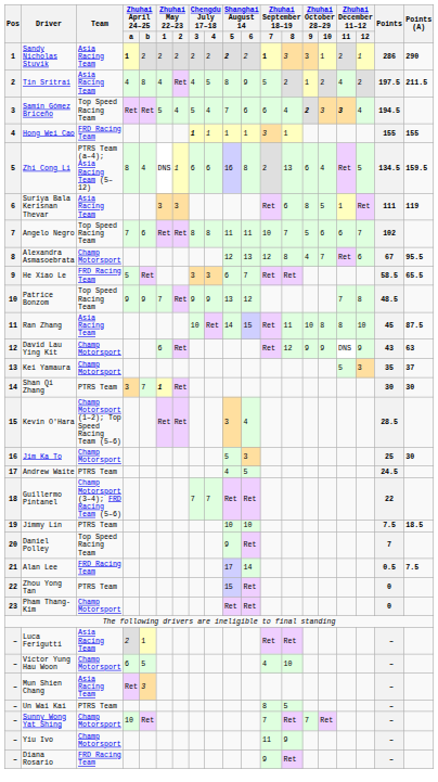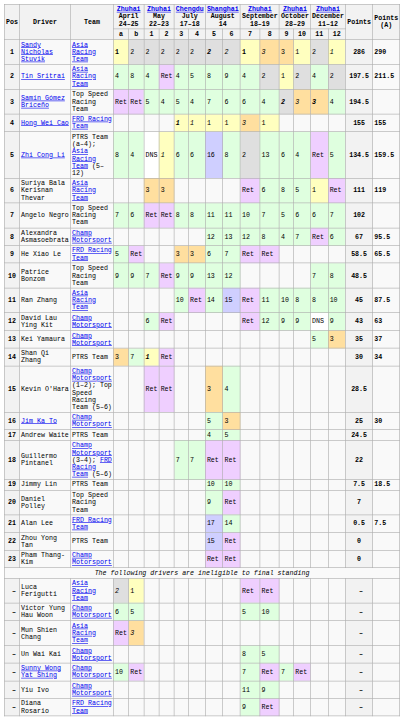 <table class="wikitable" style="font-size:85%">
 <tr>
 <th rowspan=2>Pos</th>
 <th rowspan=2>Driver</th>
 <th rowspan=2>Team</th>
 <th colspan=2><a href='#'>Zhuhai</a><br>April 24–25</th>
 <th colspan=2><a href='#'>Zhuhai</a><br>May 22–23</th>
 <th colspan=2><a href='#'>Chengdu</a><br>July 17–18</th>
 <th colspan=2><a href='#'>Shanghai</a><br>August 14</th>
 <th colspan=2><a href='#'>Zhuhai</a><br>September 18–19</th>
 <th colspan=2><a href='#'>Zhuhai</a><br>October 28–29</th>
 <th colspan=2><a href='#'>Zhuhai</a><br>December 11–12</th>
 <th rowspan=2>Points</th>
 <th rowspan=2>Points<br>(A)</th>
 </tr>
 <tr>
 <th width="27">a</th>
 <th width="27">b</th>
 <th width="27">1</th>
 <th width="27">2</th>
 <th width="27">3</th>
 <th width="27">4</th>
 <th width="27">5</th>
 <th width="27">6</th>
 <th width="27">7</th>
 <th width="27">8</th>
 <th width="27">9</th>
 <th width="27">10</th>
 <th width="27">11</th>
 <th width="27">12</th>
 </tr>
 <tr>
 <th>1</th>
 <td> <a href='#'>Sandy Nicholas Stuvik</a></td>
 <td><a href='#'>Asia Racing Team</a></td>
 <td style="background:#FFFFBF;"><strong>1</strong></td>
 <td style="background:#DFDFDF;">2</td>
 <td style="background:#DFDFDF;">2</td>
 <td style="background:#DFDFDF;">2</td>
 <td style="background:#DFDFDF;">2</td>
 <td style="background:#DFDFDF;">2</td>
 <td style="background:#DFDFDF;"><strong><em>2</em></strong></td>
 <td style="background:#DFDFDF;"><em>2</em></td>
 <td style="background:#FFFFBF;"><strong>1</strong></td>
 <td style="background:#FFDF9F;"><em>3</em></td>
 <td style="background:#FFDF9F;">3</td>
 <td style="background:#FFFFBF;">1</td>
 <td style="background:#DFDFDF;">2</td>
 <td style="background:#FFFFBF;"><em>1</em></td>
 <th>286</th>
 <td><strong>290</strong></td>
 </tr>
 <tr>
 <th>2</th>
 <td> <a href='#'>Tin Sritrai</a></td>
 <td><a href='#'>Asia Racing Team</a></td>
 <td style="background:#DFFFDF;">4</td>
 <td style="background:#DFFFDF;">8</td>
 <td style="background:#DFFFDF;">4</td>
 <td style="background:#EFCFFF;">Ret</td>
 <td style="background:#DFFFDF;">4</td>
 <td style="background:#DFFFDF;">5</td>
 <td style="background:#DFFFDF;">8</td>
 <td style="background:#DFFFDF;">9</td>
-<td style="background:#DFFFDF;">5</td>
+<td style="background:#DFFFDF;">4</td>
 <td style="background:#DFDFDF;">2</td>
 <td style="background:#FFFFBF;">1</td>
 <td style="background:#DFDFDF;">2</td>
 <td style="background:#DFFFDF;">4</td>
 <td style="background:#DFDFDF;">2</td>
 <th>197.5</th>
 <td><strong>211.5</strong></td>
 </tr>
 <tr>
 <th>3</th>
 <td> <a href='#'>Samín Gómez Briceño</a></td>
 <td>Top Speed Racing Team</td>
 <td style="background:#EFCFFF;">Ret</td>
 <td style="background:#EFCFFF;">Ret</td>
 <td style="background:#DFFFDF;">5</td>
 <td style="background:#DFFFDF;">4</td>
 <td style="background:#DFFFDF;">5</td>
 <td style="background:#DFFFDF;">4</td>
 <td style="background:#DFFFDF;">7</td>
 <td style="background:#DFFFDF;">6</td>
 <td style="background:#DFFFDF;">6</td>
 <td style="background:#DFFFDF;">4</td>
 <td style="background:#DFDFDF;"><strong><em>2</em></strong></td>
 <td style="background:#FFDF9F;"><em>3</em></td>
 <td style="background:#FFDF9F;"><strong><em>3</em></strong></td>
 <td style="background:#DFFFDF;">4</td>
 <th>194.5</th>
 <td></td>
 </tr>
 <tr>
 <th>4</th>
 <td> <a href='#'>Hong Wei Cao</a></td>
 <td><a href='#'>FRD Racing Team</a></td>
 <td></td>
 <td></td>
 <td></td>
 <td></td>
 <td style="background:#FFFFBF;"><strong><em>1</em></strong></td>
 <td style="background:#FFFFBF;"><em>1</em></td>
 <td style="background:#FFFFBF;">1</td>
 <td style="background:#FFFFBF;">1</td>
 <td style="background:#FFDF9F;"><em>3</em></td>
 <td style="background:#FFFFBF;">1</td>
 <td></td>
 <td></td>
 <td></td>
 <td></td>
 <th>155</th>
 <td><strong>155</strong></td>
 </tr>
 <tr>
 <th>5</th>
 <td> <a href='#'>Zhi Cong Li</a></td>
 <td>PTRS Team (a–4); <a href='#'>Asia Racing Team</a> (5–12)</td>
 <td style="background:#DFFFDF;">8</td>
 <td style="background:#DFFFDF;">4</td>
 <td style="background:#FFFFFF;">DNS</td>
 <td style="background:#FFFFBF;"><em>1</em></td>
 <td style="background:#DFFFDF;">6</td>
 <td style="background:#DFFFDF;">6</td>
 <td style="background:#CFCFFF;">16</td>
 <td style="background:#DFFFDF;">8</td>
 <td style="background:#DFDFDF;">2</td>
 <td style="background:#DFFFDF;">13</td>
 <td style="background:#DFFFDF;">6</td>
 <td style="background:#DFFFDF;">4</td>
 <td style="background:#EFCFFF;">Ret</td>
 <td style="background:#DFFFDF;">5</td>
 <th>134.5</th>
 <td><strong>159.5</strong></td>
 </tr>
 <tr>
 <th>6</th>
 <td> Suriya Bala Kerisnan Thevar</td>
 <td><a href='#'>Asia Racing Team</a></td>
 <td></td>
 <td></td>
 <td style="background:#FFDF9F;">3</td>
 <td style="background:#FFDF9F;">3</td>
 <td></td>
 <td></td>
 <td></td>
 <td></td>
 <td style="background:#EFCFFF;">Ret</td>
 <td style="background:#DFFFDF;">6</td>
 <td style="background:#DFFFDF;">8</td>
 <td style="background:#DFFFDF;">5</td>
 <td style="background:#FFFFBF;">1</td>
 <td style="background:#EFCFFF;">Ret</td>
 <th>111</th>
 <td><strong>119</strong></td>
 </tr>
 <tr>
 <th>7</th>
 <td> Angelo Negro</td>
 <td>Top Speed Racing Team</td>
 <td style="background:#DFFFDF;">7</td>
 <td style="background:#DFFFDF;">6</td>
 <td style="background:#EFCFFF;">Ret</td>
 <td style="background:#EFCFFF;">Ret</td>
 <td style="background:#DFFFDF;">8</td>
 <td style="background:#DFFFDF;">8</td>
 <td style="background:#DFFFDF;">11</td>
 <td style="background:#DFFFDF;">11</td>
 <td style="background:#DFFFDF;">10</td>
 <td style="background:#DFFFDF;">7</td>
 <td style="background:#DFFFDF;">5</td>
 <td style="background:#DFFFDF;">6</td>
 <td style="background:#DFFFDF;">6</td>
 <td style="background:#DFFFDF;">7</td>
 <th>102</th>
 <td></td>
 </tr>
 <tr>
 <th>8</th>
 <td> Alexandra Asmasoebrata</td>
 <td><a href='#'>Champ Motorsport</a></td>
 <td></td>
 <td></td>
 <td></td>
 <td></td>
 <td></td>
 <td></td>
 <td style="background:#DFFFDF;">12</td>
 <td style="background:#DFFFDF;">13</td>
 <td style="background:#DFFFDF;">12</td>
 <td style="background:#DFFFDF;">8</td>
 <td style="background:#DFFFDF;">4</td>
 <td style="background:#DFFFDF;">7</td>
 <td style="background:#EFCFFF;">Ret</td>
 <td style="background:#DFFFDF;">6</td>
 <th>67</th>
 <td><strong>95.5</strong></td>
 </tr>
 <tr>
 <th>9</th>
 <td> He Xiao Le</td>
 <td><a href='#'>FRD Racing Team</a></td>
 <td style="background:#DFFFDF;">5</td>
 <td style="background:#EFCFFF;">Ret</td>
 <td></td>
 <td></td>
 <td style="background:#FFDF9F;">3</td>
 <td style="background:#FFDF9F;">3</td>
 <td style="background:#DFFFDF;">6</td>
 <td style="background:#DFFFDF;">7</td>
 <td style="background:#EFCFFF;">Ret</td>
 <td style="background:#EFCFFF;">Ret</td>
 <td></td>
 <td></td>
 <td></td>
 <td></td>
 <th>58.5</th>
 <td><strong>65.5</strong></td>
 </tr>
 <tr>
 <th>10</th>
 <td> Patrice Bonzom</td>
 <td>Top Speed Racing Team</td>
 <td style="background:#DFFFDF;">9</td>
 <td style="background:#DFFFDF;">9</td>
 <td style="background:#DFFFDF;">7</td>
 <td style="background:#EFCFFF;">Ret</td>
 <td style="background:#DFFFDF;">9</td>
 <td style="background:#DFFFDF;">9</td>
 <td style="background:#DFFFDF;">13</td>
 <td style="background:#DFFFDF;">12</td>
 <td></td>
 <td></td>
 <td></td>
 <td></td>
 <td style="background:#DFFFDF;">7</td>
 <td style="background:#DFFFDF;">8</td>
 <th>48.5</th>
 <td></td>
 </tr>
 <tr>
 <th>11</th>
 <td> Ran Zhang</td>
 <td><a href='#'>Asia Racing Team</a></td>
 <td></td>
 <td></td>
 <td></td>
 <td></td>
 <td style="background:#DFFFDF;">10</td>
 <td style="background:#EFCFFF;">Ret</td>
 <td style="background:#DFFFDF;">14</td>
 <td style="background:#CFCFFF;">15</td>
 <td style="background:#EFCFFF;">Ret</td>
 <td style="background:#DFFFDF;">11</td>
 <td style="background:#DFFFDF;">10</td>
 <td style="background:#DFFFDF;">8</td>
 <td style="background:#DFFFDF;">8</td>
 <td style="background:#DFFFDF;">10</td>
 <th>45</th>
 <td><strong>87.5</strong></td>
 </tr>
 <tr>
 <th>12</th>
 <td> David Lau Ying Kit</td>
 <td><a href='#'>Champ Motorsport</a></td>
 <td></td>
 <td></td>
 <td style="background:#DFFFDF;">6</td>
 <td style="background:#EFCFFF;">Ret</td>
 <td></td>
 <td></td>
 <td></td>
 <td></td>
 <td style="background:#EFCFFF;">Ret</td>
 <td style="background:#DFFFDF;">12</td>
 <td style="background:#DFFFDF;">9</td>
 <td style="background:#DFFFDF;">9</td>
 <td style="background:#FFFFFF;">DNS</td>
 <td style="background:#DFFFDF;">9</td>
 <th>43</th>
 <td><strong>63</strong></td>
 </tr>
 <tr>
 <th>13</th>
 <td> Kei Yamaura</td>
 <td><a href='#'>Champ Motorsport</a></td>
 <td></td>
 <td></td>
 <td></td>
 <td></td>
 <td></td>
 <td></td>
 <td></td>
 <td></td>
 <td></td>
 <td></td>
 <td></td>
 <td></td>
 <td style="background:#DFFFDF;">5</td>
 <td style="background:#FFDF9F;">3</td>
 <th>35</th>
 <td><strong>37</strong></td>
 </tr>
 <tr>
 <th>14</th>
 <td> Shan Qi Zhang</td>
 <td>PTRS Team</td>
 <td style="background:#FFDF9F;">3</td>
 <td style="background:#DFFFDF;">7</td>
 <td style="background:#FFFFBF;"><strong><em>1</em></strong></td>
 <td style="background:#EFCFFF;">Ret</td>
 <td></td>
 <td></td>
 <td></td>
 <td></td>
 <td></td>
 <td></td>
 <td></td>
 <td></td>
 <td></td>
 <td></td>
 <th>30</th>
-<td><strong>30</strong></td>
+<td><strong>34</strong></td>
 </tr>
 <tr>
 <th>15</th>
 <td> Kevin O'Hara</td>
 <td><a href='#'>Champ Motorsport</a> (1–2); Top Speed Racing Team (5–6)</td>
 <td></td>
 <td></td>
 <td style="background:#EFCFFF;">Ret</td>
 <td style="background:#EFCFFF;">Ret</td>
 <td></td>
 <td></td>
 <td style="background:#FFDF9F;">3</td>
 <td style="background:#DFFFDF;">4</td>
 <td></td>
 <td></td>
 <td></td>
 <td></td>
 <td></td>
 <td></td>
 <th>28.5</th>
 <td></td>
 </tr>
 <tr>
 <th>16</th>
 <td> <a href='#'>Jim Ka To</a></td>
 <td><a href='#'>Champ Motorsport</a></td>
 <td></td>
 <td></td>
 <td></td>
 <td></td>
 <td></td>
 <td></td>
 <td style="background:#DFFFDF;">5</td>
 <td style="background:#FFDF9F;">3</td>
 <td></td>
 <td></td>
 <td></td>
 <td></td>
 <td></td>
 <td></td>
 <th>25</th>
 <td><strong>30</strong></td>
 </tr>
 <tr>
 <th>17</th>
 <td> Andrew Waite</td>
 <td>PTRS Team</td>
 <td></td>
 <td></td>
 <td></td>
 <td></td>
 <td></td>
 <td></td>
 <td style="background:#DFFFDF;">4</td>
 <td style="background:#DFFFDF;">5</td>
 <td></td>
 <td></td>
 <td></td>
 <td></td>
 <td></td>
 <td></td>
 <th>24.5</th>
 <td></td>
 </tr>
 <tr>
 <th>18</th>
 <td> Guillermo Pintanel</td>
 <td><a href='#'>Champ Motorsport</a> (3–4); <a href='#'>FRD Racing Team</a> (5–6)</td>
 <td></td>
 <td></td>
 <td></td>
 <td></td>
 <td style="background:#DFFFDF;">7</td>
 <td style="background:#DFFFDF;">7</td>
 <td style="background:#EFCFFF;">Ret</td>
 <td style="background:#EFCFFF;">Ret</td>
 <td></td>
 <td></td>
 <td></td>
 <td></td>
 <td></td>
 <td></td>
 <th>22</th>
 <td></td>
 </tr>
 <tr>
 <th>19</th>
 <td> Jimmy Lin</td>
 <td>PTRS Team</td>
 <td></td>
 <td></td>
 <td></td>
 <td></td>
 <td></td>
 <td></td>
 <td style="background:#DFFFDF;">10</td>
 <td style="background:#DFFFDF;">10</td>
 <td></td>
 <td></td>
 <td></td>
 <td></td>
 <td></td>
 <td></td>
 <th>7.5</th>
 <td><strong>18.5</strong></td>
 </tr>
 <tr>
 <th>20</th>
 <td> Daniel Polley</td>
 <td>Top Speed Racing Team</td>
 <td></td>
 <td></td>
 <td></td>
 <td></td>
 <td></td>
 <td></td>
 <td style="background:#DFFFDF;">9</td>
 <td style="background:#EFCFFF;">Ret</td>
 <td></td>
 <td></td>
 <td></td>
 <td></td>
 <td></td>
 <td></td>
 <th>7</th>
 <td></td>
 </tr>
 <tr>
 <th>21</th>
 <td> Alan Lee</td>
 <td><a href='#'>FRD Racing Team</a></td>
 <td></td>
 <td></td>
 <td></td>
 <td></td>
 <td></td>
 <td></td>
 <td style="background:#CFCFFF;">17</td>
 <td style="background:#DFFFDF;">14</td>
 <td></td>
 <td></td>
 <td></td>
 <td></td>
 <td></td>
 <td></td>
 <th>0.5</th>
 <td><strong>7.5</strong></td>
 </tr>
 <tr>
 <th>22</th>
 <td> Zhou Yong Tan</td>
 <td>PTRS Team</td>
 <td></td>
 <td></td>
 <td></td>
 <td></td>
 <td></td>
 <td></td>
 <td style="background:#CFCFFF;">15</td>
 <td style="background:#EFCFFF;">Ret</td>
 <td></td>
 <td></td>
 <td></td>
 <td></td>
 <td></td>
 <td></td>
 <th>0</th>
 <td></td>
 </tr>
 <tr>
 <th>23</th>
 <td> Pham Thang-Kim</td>
 <td><a href='#'>Champ Motorsport</a></td>
 <td></td>
 <td></td>
 <td></td>
 <td></td>
 <td></td>
 <td></td>
 <td style="background:#EFCFFF;">Ret</td>
 <td style="background:#EFCFFF;">Ret</td>
 <td></td>
 <td></td>
 <td></td>
 <td></td>
 <td></td>
 <td></td>
 <th>0</th>
 <td></td>
 </tr>
 <tr>
 <td colspan=19 align=center><em>The following drivers are ineligible to final standing</em></td>
 </tr>
 <tr>
 <th> –</th>
 <td> Luca Ferigutti</td>
 <td><a href='#'>Asia Racing Team</a></td>
 <td style="background:#DFDFDF;"><em>2</em></td>
 <td style="background:#FFFFBF;">1</td>
 <td></td>
 <td></td>
 <td></td>
 <td></td>
 <td></td>
 <td></td>
 <td style="background:#EFCFFF;">Ret</td>
 <td style="background:#EFCFFF;">Ret</td>
 <td></td>
 <td></td>
 <td></td>
 <td></td>
 <th> –</th>
 <td></td>
 </tr>
 <tr>
 <th> –</th>
 <td> Victor Yung Hau Woon</td>
 <td><a href='#'>Champ Motorsport</a></td>
 <td style="background:#DFFFDF;">6</td>
 <td style="background:#DFFFDF;">5</td>
 <td></td>
 <td></td>
 <td></td>
 <td></td>
 <td></td>
 <td></td>
-<td style="background:#DFFFDF;">4</td>
+<td style="background:#DFFFDF;">5</td>
 <td style="background:#DFFFDF;">10</td>
 <td></td>
 <td></td>
 <td></td>
 <td></td>
 <th> –</th>
 <td></td>
 </tr>
 <tr>
 <th> –</th>
 <td> Mun Shien Chang</td>
 <td><a href='#'>Asia Racing Team</a></td>
 <td style="background:#EFCFFF;">Ret</td>
 <td style="background:#FFDF9F;"><em>3</em></td>
 <td></td>
 <td></td>
 <td></td>
 <td></td>
 <td></td>
 <td></td>
 <td></td>
 <td></td>
 <td></td>
 <td></td>
 <td></td>
 <td></td>
 <th> –</th>
 <td></td>
 </tr>
 <tr>
 <th> –</th>
 <td> Un Wai Kai</td>
-<td>PTRS Team</td>
+<td><a href='#'>Champ Motorsport</a></td>
 <td></td>
 <td></td>
 <td></td>
 <td></td>
 <td></td>
 <td></td>
 <td></td>
 <td></td>
 <td style="background:#DFFFDF;">8</td>
 <td style="background:#DFFFDF;">5</td>
 <td></td>
 <td></td>
 <td></td>
 <td></td>
 <th> –</th>
 <td></td>
 </tr>
 <tr>
 <th> –</th>
 <td> <a href='#'>Sunny Wong Yat Shing</a></td>
 <td><a href='#'>Champ Motorsport</a></td>
 <td style="background:#DFFFDF;">10</td>
 <td style="background:#EFCFFF;">Ret</td>
 <td></td>
 <td></td>
 <td></td>
 <td></td>
 <td></td>
 <td></td>
 <td style="background:#DFFFDF;">7</td>
 <td style="background:#EFCFFF;">Ret</td>
 <td style="background:#DFFFDF;">7</td>
 <td style="background:#EFCFFF;">Ret</td>
 <td></td>
 <td></td>
 <th> –</th>
 <td></td>
 </tr>
 <tr>
 <th> –</th>
 <td> Yiu Ivo</td>
 <td><a href='#'>Champ Motorsport</a></td>
 <td></td>
 <td></td>
 <td></td>
 <td></td>
 <td></td>
 <td></td>
 <td></td>
 <td></td>
 <td style="background:#DFFFDF;">11</td>
 <td style="background:#DFFFDF;">9</td>
 <td></td>
 <td></td>
 <td></td>
 <td></td>
 <th> –</th>
 <td></td>
 </tr>
 <tr>
 <th> –</th>
 <td> Diana Rosario</td>
 <td><a href='#'>FRD Racing Team</a></td>
 <td></td>
 <td></td>
 <td></td>
 <td></td>
 <td></td>
 <td></td>
 <td></td>
 <td></td>
 <td style="background:#DFFFDF;">9</td>
 <td style="background:#EFCFFF;">Ret</td>
 <td></td>
 <td></td>
 <td></td>
 <td></td>
 <th> –</th>
 <td></td>
 </tr>
 </table>
